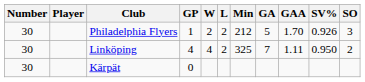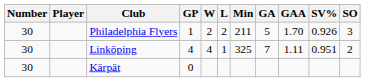 <table class="wikitable sortable" style="text-align:center; padding:4px; border-spacing=0;">
 <tr>
 <th>Number</th>
 <th>Player</th>
 <th>Club</th>
 <th>GP</th>
 <th>W</th>
 <th>L</th>
 <th>Min</th>
 <th>GA</th>
 <th>GAA</th>
 <th>SV%</th>
 <th>SO</th>
 </tr>
 <tr>
 <td>30</td>
 <td align=left></td>
 <td align=left><a href='#'>Philadelphia Flyers</a></td>
 <td>1</td>
 <td>2</td>
 <td>2</td>
-<td>212</td>
+<td>211</td>
 <td>5</td>
 <td>1.70</td>
 <td>0.926</td>
 <td>3</td>
 </tr>
 <tr>
 <td>30</td>
 <td align=left></td>
 <td align=left><a href='#'>Linköping</a></td>
 <td>4</td>
 <td>4</td>
-<td>2</td>
+<td>1</td>
 <td>325</td>
 <td>7</td>
 <td>1.11</td>
-<td>0.950</td>
+<td>0.951</td>
 <td>2</td>
 </tr>
 <tr>
 <td>30</td>
 <td align=left></td>
 <td align=left><a href='#'>Kärpät</a></td>
 <td>0</td>
 <td></td>
 <td></td>
 <td></td>
 <td></td>
 <td></td>
 <td></td>
 <td></td>
 </tr>
 </table>
